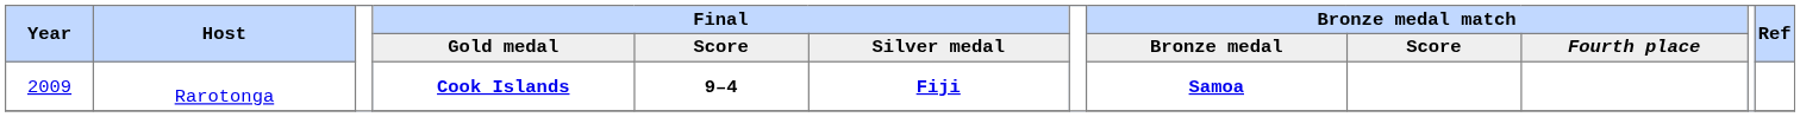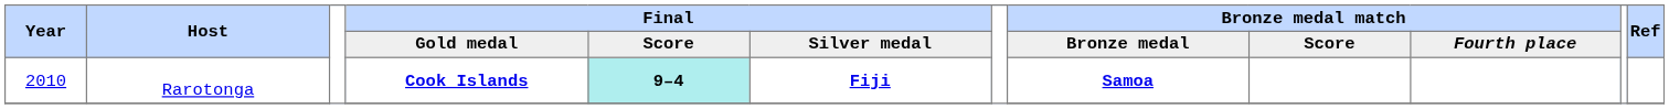 <table border=1 style="border-collapse:collapse; font-size:100%; width:100%; text-align:center" cellpadding=2 cellspacing=0>
 <tr bgcolor=#C1D8FF>
 <th rowspan=2 width=5%>Year</th>
 <th rowspan=2 width=15%>Host</th>
 <th width=1% rowspan=7 bgcolor=ffffff></th>
 <th colspan=3>Final</th>
 <th width=1% rowspan=7 bgcolor=ffffff></th>
 <th colspan=3>Bronze medal match</th>
 <th width=1% rowspan=7 bgcolor=ffffff></th>
 <th rowspan=2 width=5%>Ref</th>
 </tr>
 <tr bgcolor=#EFEFEF>
 <th width=15%>Gold medal</th>
 <th width=10%>Score</th>
 <th width=15%>Silver medal</th>
 <th width=15%>Bronze medal</th>
 <th width=10%>Score</th>
 <th width=15%><em>Fourth place</em></th>
 </tr>
 <tr>
-<td><a href='#'>2009</a></td>
+<td><a href='#'>2010</a></td>
 <td><br><a href='#'>Rarotonga</a></td>
 <td> <strong><a href='#'>Cook Islands</a></strong></td>
-<td><strong>9–4</strong></td>
+<td style="background: paleturquoise;"><strong>9–4</strong></td>
 <td> <strong><a href='#'>Fiji</a></strong></td>
 <td> <strong><a href='#'>Samoa</a></strong></td>
 <td></td>
 <td></td>
 <td align=center><br></td>
 </tr>
 <tr>
 </tr>
 </table>
